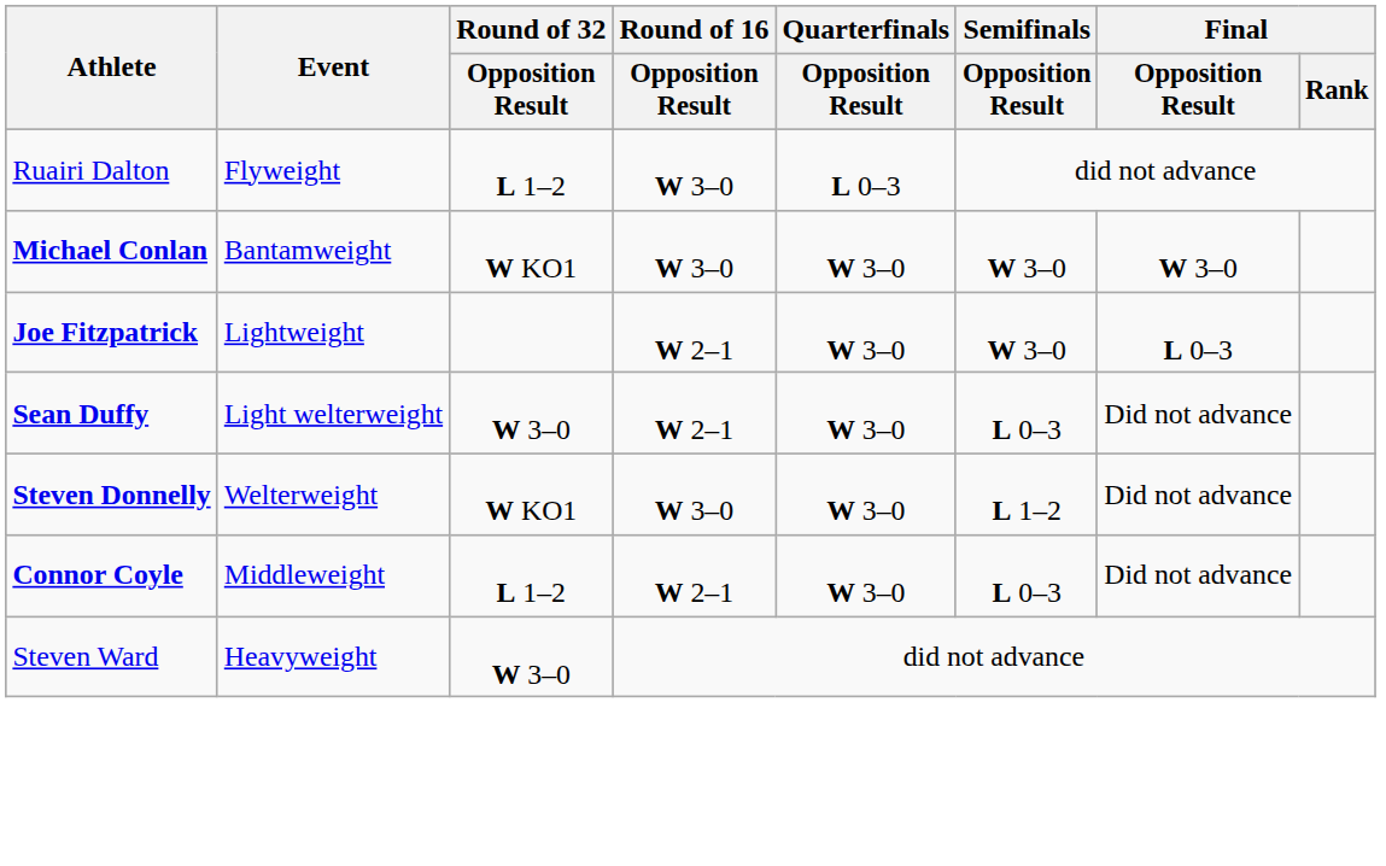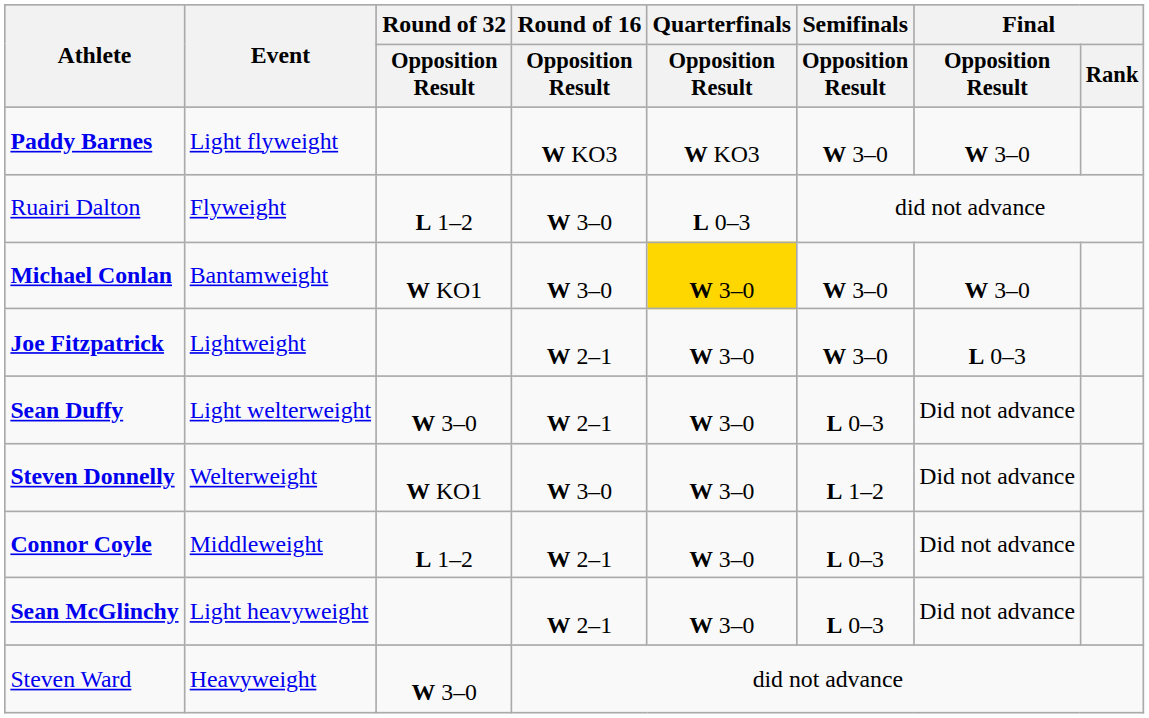 <table class="wikitable" style="font-size:90%">
 <tr>
 <th rowspan=2>Athlete</th>
 <th rowspan=2>Event</th>
 <th>Round of 32</th>
 <th>Round of 16</th>
 <th>Quarterfinals</th>
 <th>Semifinals</th>
 <th colspan=2>Final</th>
 </tr>
 <tr style="font-size:95%">
 <th>Opposition<br>Result</th>
 <th>Opposition<br>Result</th>
 <th>Opposition<br>Result</th>
 <th>Opposition<br>Result</th>
 <th>Opposition<br>Result</th>
 <th>Rank</th>
 </tr>
 <tr align=center>
+<td align=left><strong><a href='#'>Paddy Barnes</a></strong></td>
+<td align=left><a href='#'>Light flyweight</a></td>
+<td></td>
+<td><br><strong>W</strong> KO3</td>
+<td><br><strong>W</strong> KO3</td>
+<td><br><strong>W</strong> 3–0</td>
+<td><br><strong>W</strong> 3–0</td>
+<td></td>
+</tr>
+<tr align=center>
 <td align=left><a href='#'>Ruairi Dalton</a></td>
 <td align=left><a href='#'>Flyweight</a></td>
 <td><br><strong>L</strong> 1–2</td>
 <td><br><strong>W</strong> 3–0</td>
 <td><br><strong>L</strong> 0–3</td>
 <td colspan=3>did not advance</td>
 </tr>
 <tr align=center>
 <td align=left><strong><a href='#'>Michael Conlan</a></strong></td>
 <td align=left><a href='#'>Bantamweight</a></td>
 <td><br><strong>W</strong> KO1</td>
 <td><br><strong>W</strong> 3–0</td>
-<td><br><strong>W</strong> 3–0</td>
+<td style="background: gold;"><br><strong>W</strong> 3–0</td>
 <td><br><strong>W</strong> 3–0</td>
 <td><br><strong>W</strong> 3–0</td>
 <td></td>
 </tr>
 <tr align=center>
 <td align=left><strong><a href='#'>Joe Fitzpatrick</a></strong></td>
 <td align=left><a href='#'>Lightweight</a></td>
 <td></td>
 <td><br><strong>W</strong> 2–1</td>
 <td><br><strong>W</strong> 3–0</td>
 <td><br><strong>W</strong> 3–0</td>
 <td><br><strong>L</strong> 0–3</td>
 <td></td>
 </tr>
 <tr align=center>
 <td align=left><strong><a href='#'>Sean Duffy</a></strong></td>
 <td align=left><a href='#'>Light welterweight</a></td>
 <td><br><strong>W</strong> 3–0</td>
 <td><br><strong>W</strong> 2–1</td>
 <td><br><strong>W</strong> 3–0</td>
 <td><br><strong>L</strong> 0–3</td>
 <td>Did not advance</td>
 <td></td>
 </tr>
 <tr align=center>
 <td align=left><strong><a href='#'>Steven Donnelly</a></strong></td>
 <td align=left><a href='#'>Welterweight</a></td>
 <td><br><strong>W</strong> KO1</td>
 <td><br><strong>W</strong> 3–0</td>
 <td><br><strong>W</strong> 3–0</td>
 <td><br><strong>L</strong> 1–2</td>
 <td>Did not advance</td>
 <td></td>
 </tr>
 <tr align=center>
 <td align=left><strong><a href='#'>Connor Coyle</a></strong></td>
 <td align=left><a href='#'>Middleweight</a></td>
 <td><br><strong>L</strong> 1–2</td>
 <td><br><strong>W</strong> 2–1</td>
 <td><br><strong>W</strong> 3–0</td>
 <td><br><strong>L</strong> 0–3</td>
 <td>Did not advance</td>
 <td></td>
 </tr>
 <tr align=center>
+<td align=left><strong><a href='#'>Sean McGlinchy</a></strong></td>
+<td align=left><a href='#'>Light heavyweight</a></td>
+<td></td>
+<td><br><strong>W</strong> 2–1</td>
+<td><br><strong>W</strong> 3–0</td>
+<td><br><strong>L</strong> 0–3</td>
+<td>Did not advance</td>
+<td></td>
+</tr>
+<tr align=center>
 <td align=left><a href='#'>Steven Ward</a></td>
 <td align=left><a href='#'>Heavyweight</a></td>
 <td><br><strong>W</strong> 3–0</td>
 <td colspan=5>did not advance</td>
 </tr>
 </table>
